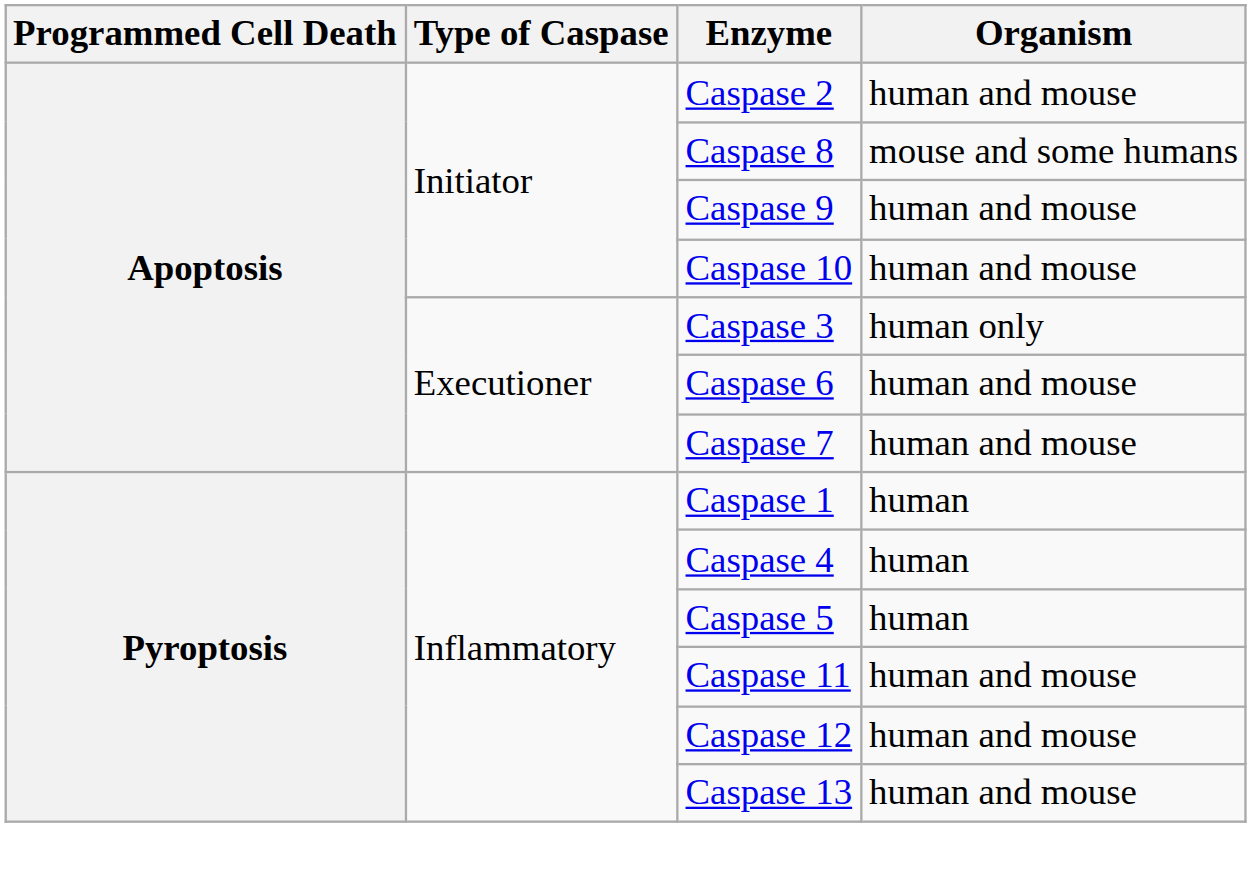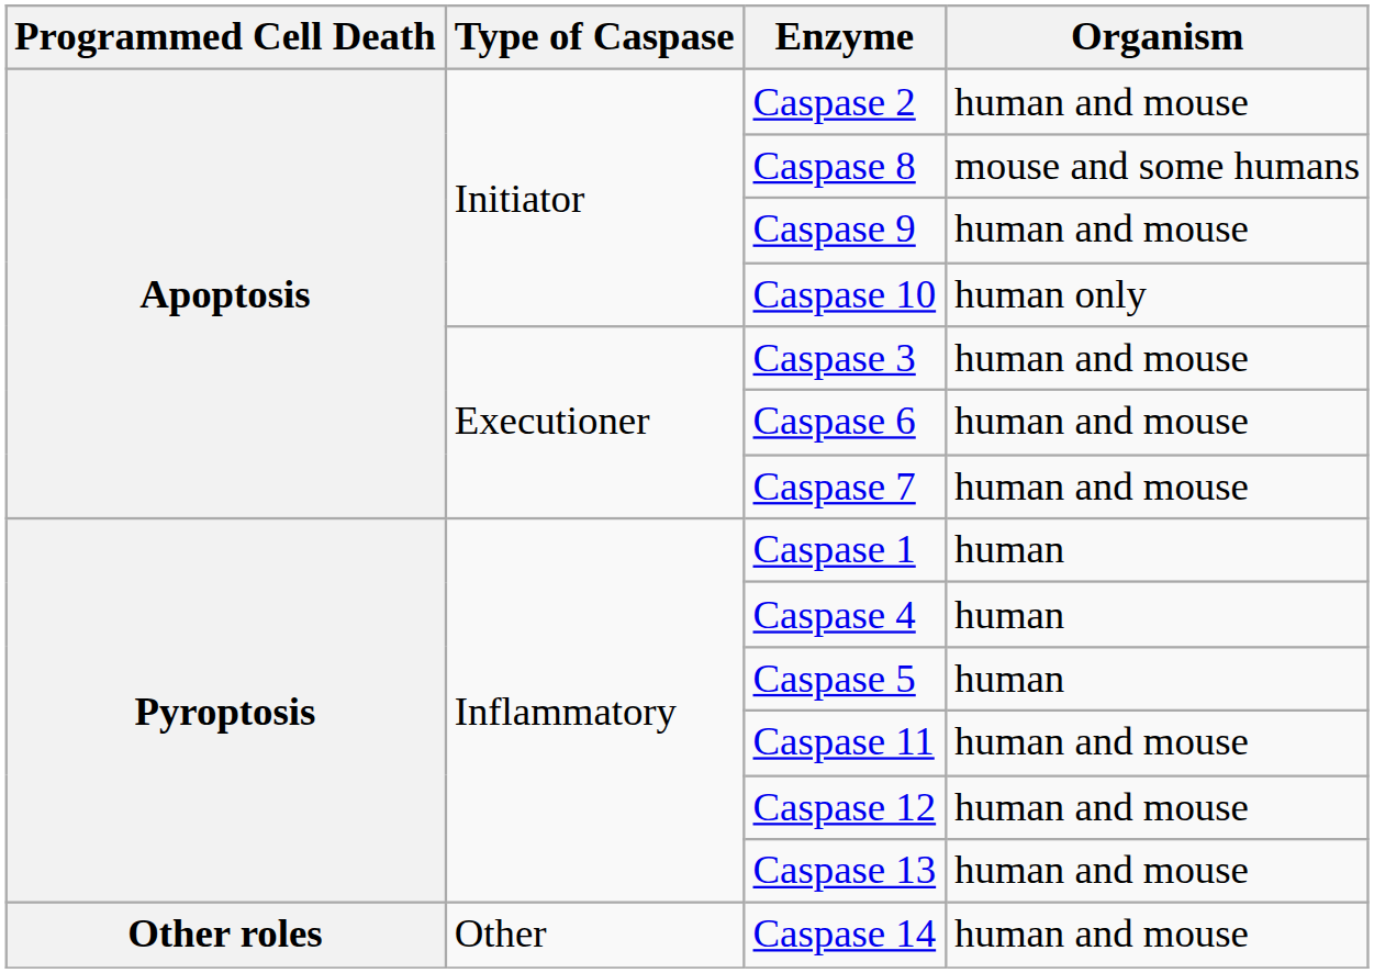 <table class="wikitable" style="margin: 1em auto 1em auto;">
 <tr>
 <th scope="col">Programmed Cell Death</th>
 <th scope="col">Type of Caspase</th>
 <th scope="col">Enzyme</th>
 <th scope="col">Organism</th>
 </tr>
 <tr>
 <th scope="row" rowspan="7">Apoptosis</th>
 <td rowspan="4">Initiator</td>
 <td><a href='#'>Caspase 2</a></td>
 <td>human and mouse</td>
 </tr>
 <tr>
 <td><a href='#'>Caspase 8</a></td>
 <td>mouse and some humans </td>
 </tr>
 <tr>
 <td><a href='#'>Caspase 9</a></td>
 <td>human and mouse</td>
 </tr>
 <tr>
 <td><a href='#'>Caspase 10</a></td>
-<td>human and mouse</td>
+<td>human only </td>
 </tr>
 <tr>
 <td rowspan="3">Executioner</td>
 <td><a href='#'>Caspase 3</a></td>
-<td>human only </td>
+<td>human and mouse</td>
 </tr>
 <tr>
 <td><a href='#'>Caspase 6</a></td>
 <td>human and mouse</td>
 </tr>
 <tr>
 <td><a href='#'>Caspase 7</a></td>
 <td>human and mouse</td>
 </tr>
 <tr>
 <th scope="row" rowspan="6">Pyroptosis</th>
 <td rowspan="6">Inflammatory</td>
 <td><a href='#'>Caspase 1</a></td>
 <td>human </td>
 </tr>
 <tr>
 <td><a href='#'>Caspase 4</a></td>
 <td>human </td>
 </tr>
 <tr>
 <td><a href='#'>Caspase 5</a></td>
 <td>human </td>
 </tr>
 <tr>
 <td><a href='#'>Caspase 11</a></td>
 <td>human and mouse</td>
 </tr>
 <tr>
 <td><a href='#'>Caspase 12</a></td>
 <td>human and mouse</td>
 </tr>
 <tr>
 <td><a href='#'>Caspase 13</a></td>
 <td>human and mouse</td>
 </tr>
+<tr>
+<th scope="row">Other roles</th>
+<td>Other</td>
+<td><a href='#'>Caspase 14</a></td>
+<td>human and mouse</td>
+</tr>
 </table>
